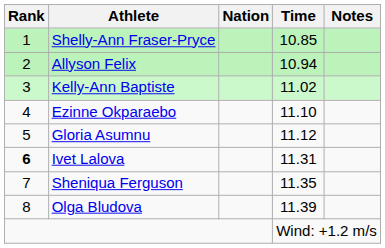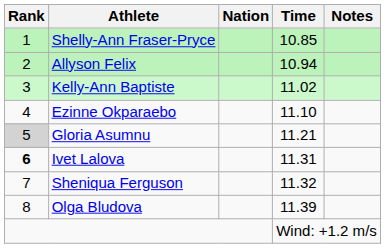 <table class="wikitable sortable" style="text-align:center">
 <tr>
 <th>Rank</th>
 <th>Athlete</th>
 <th>Nation</th>
 <th>Time</th>
 <th>Notes</th>
 </tr>
 <tr bgcolor=#bbf3bb>
 <td>1</td>
 <td align=left><a href='#'>Shelly-Ann Fraser-Pryce</a></td>
 <td align=left></td>
 <td>10.85</td>
 <td></td>
 </tr>
 <tr bgcolor=#bbf3bb>
 <td>2</td>
 <td align=left><a href='#'>Allyson Felix</a></td>
 <td align=left></td>
 <td>10.94</td>
 <td></td>
 </tr>
 <tr bgcolor=#ccf9cc>
 <td>3</td>
 <td align=left><a href='#'>Kelly-Ann Baptiste</a></td>
 <td align=left></td>
 <td>11.02</td>
 <td></td>
 </tr>
 <tr>
 <td>4</td>
 <td align=left><a href='#'>Ezinne Okparaebo</a></td>
 <td align=left></td>
 <td>11.10</td>
 <td><strong></strong></td>
 </tr>
 <tr>
-<td>5</td>
+<td style="background: lightgrey;">5</td>
 <td align=left><a href='#'>Gloria Asumnu</a></td>
 <td align=left></td>
-<td>11.12</td>
+<td>11.21</td>
 <td></td>
 </tr>
 <tr>
 <td><strong>6</strong></td>
 <td align=left><a href='#'>Ivet Lalova</a></td>
 <td align=left></td>
 <td>11.31</td>
 <td></td>
 </tr>
 <tr>
 <td>7</td>
 <td align=left><a href='#'>Sheniqua Ferguson</a></td>
 <td align=left></td>
-<td>11.35</td>
+<td>11.32</td>
 <td></td>
 </tr>
 <tr>
 <td>8</td>
 <td align=left><a href='#'>Olga Bludova</a></td>
 <td align=left></td>
 <td>11.39</td>
 <td></td>
 </tr>
 <tr class="sortbottom">
 <td colspan=3></td>
 <td colspan="2" style="text-align:left;">Wind: +1.2 m/s</td>
 </tr>
 </table>
